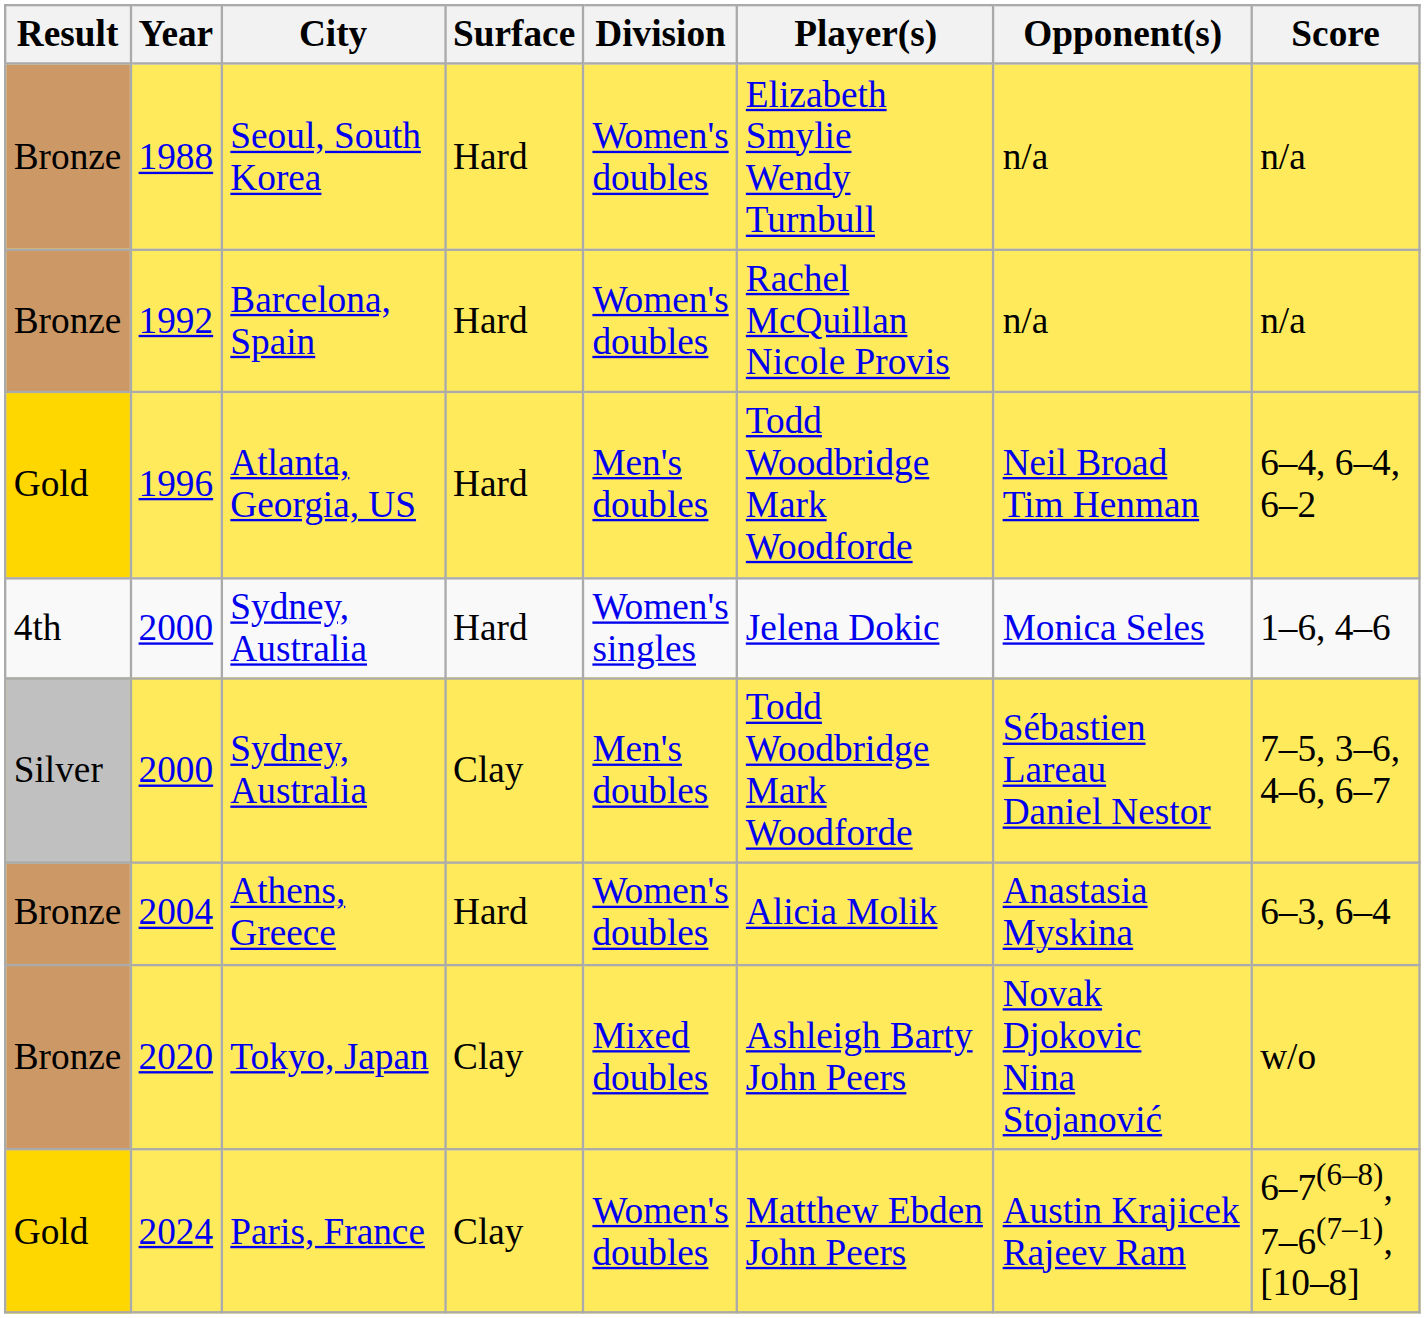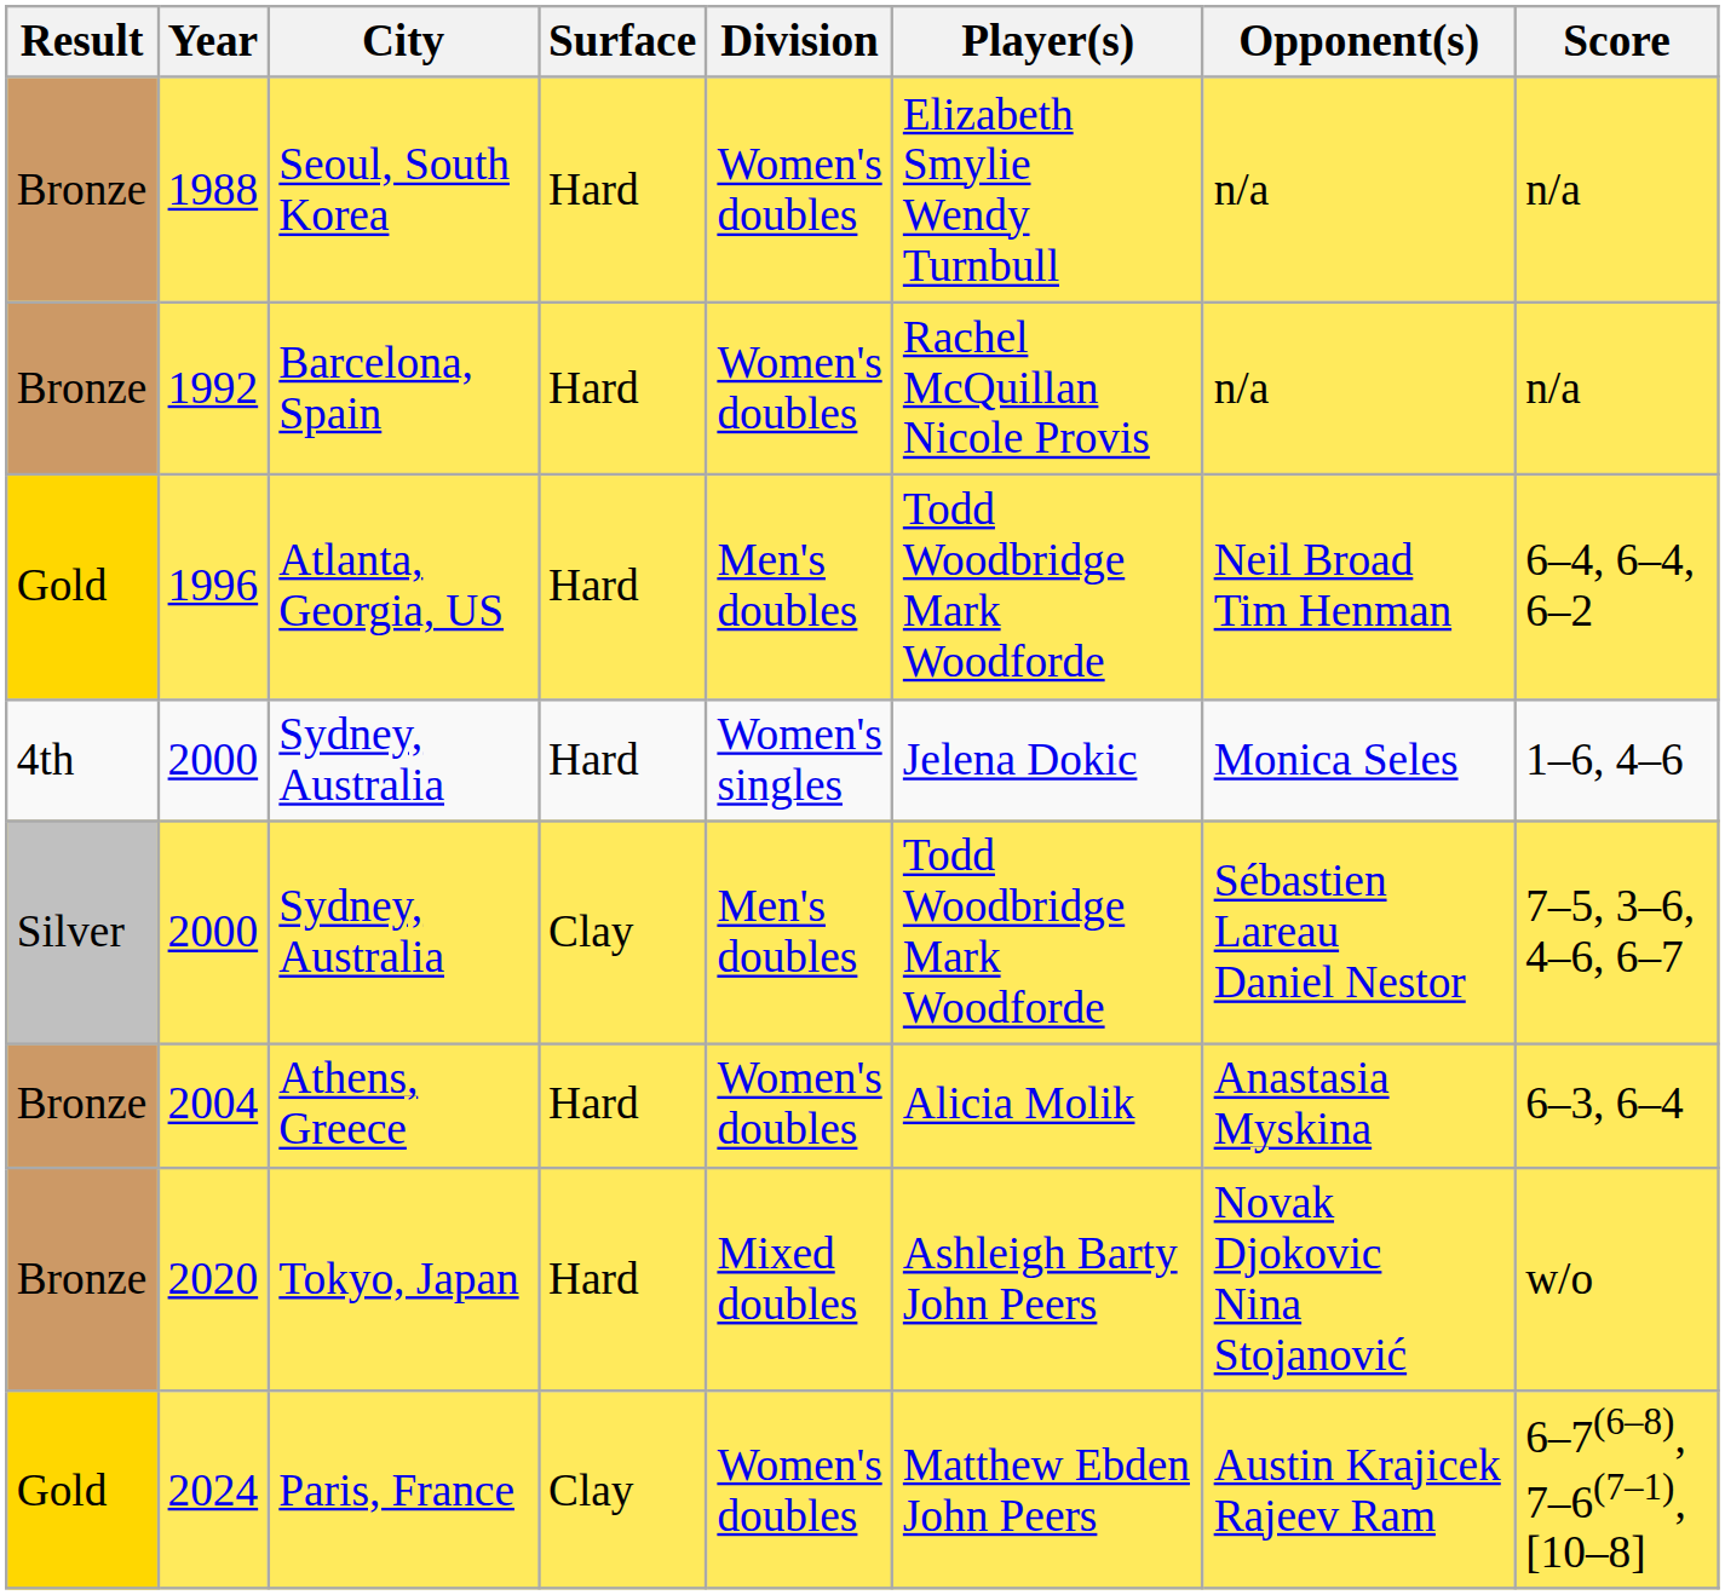 <table class="sortable wikitable">
 <tr>
 <th>Result</th>
 <th>Year</th>
 <th width="150">City</th>
 <th>Surface</th>
 <th>Division</th>
 <th width="180">Player(s)</th>
 <th width="160">Opponent(s)</th>
 <th width="150" class="unsortable">Score</th>
 </tr>
 <tr bgcolor=FFEA5C>
 <td bgcolor=cc9966>Bronze</td>
 <td><a href='#'>1988</a></td>
 <td><a href='#'>Seoul, South Korea</a></td>
 <td>Hard</td>
 <td><a href='#'>Women's doubles</a></td>
 <td> <a href='#'>Elizabeth Smylie</a><br> <a href='#'>Wendy Turnbull</a></td>
 <td>n/a</td>
 <td>n/a</td>
 </tr>
 <tr bgcolor=FFEA5C>
 <td bgcolor=cc9966>Bronze</td>
 <td><a href='#'>1992</a></td>
 <td><a href='#'>Barcelona, Spain</a></td>
 <td>Hard</td>
 <td><a href='#'>Women's doubles</a></td>
 <td> <a href='#'>Rachel McQuillan</a><br> <a href='#'>Nicole Provis</a></td>
 <td>n/a</td>
 <td>n/a</td>
 </tr>
 <tr bgcolor="FFEA5C">
 <td bgcolor="gold">Gold</td>
 <td><a href='#'>1996</a></td>
 <td><a href='#'>Atlanta, Georgia, US</a></td>
 <td>Hard</td>
 <td><a href='#'>Men's doubles</a></td>
 <td> <a href='#'>Todd Woodbridge</a><br> <a href='#'>Mark Woodforde</a></td>
 <td> <a href='#'>Neil Broad</a><br> <a href='#'>Tim Henman</a></td>
 <td>6–4, 6–4, 6–2</td>
 </tr>
 <tr>
 <td>4th</td>
 <td><a href='#'>2000</a></td>
 <td><a href='#'>Sydney, Australia</a></td>
 <td>Hard</td>
 <td><a href='#'>Women's singles</a></td>
 <td> <a href='#'>Jelena Dokic</a></td>
 <td> <a href='#'>Monica Seles</a></td>
 <td>1–6, 4–6</td>
 </tr>
 <tr bgcolor=FFEA5C>
 <td bgcolor=silver>Silver</td>
 <td><a href='#'>2000</a></td>
 <td><a href='#'>Sydney, Australia</a></td>
 <td>Clay</td>
 <td><a href='#'>Men's doubles</a></td>
 <td> <a href='#'>Todd Woodbridge</a><br> <a href='#'>Mark Woodforde</a></td>
 <td> <a href='#'>Sébastien Lareau</a><br> <a href='#'>Daniel Nestor</a></td>
 <td>7–5, 3–6, 4–6, 6–7</td>
 </tr>
 <tr bgcolor=FFEA5C>
 <td bgcolor=cc9966>Bronze</td>
 <td><a href='#'>2004</a></td>
 <td><a href='#'>Athens, Greece</a></td>
 <td>Hard</td>
 <td><a href='#'>Women's doubles</a></td>
 <td> <a href='#'>Alicia Molik</a></td>
 <td> <a href='#'>Anastasia Myskina</a></td>
 <td>6–3, 6–4</td>
 </tr>
 <tr bgcolor=FFEA5C>
 <td bgcolor=cc9966>Bronze</td>
 <td><a href='#'>2020</a></td>
 <td><a href='#'>Tokyo, Japan</a></td>
-<td>Clay</td>
+<td>Hard</td>
 <td><a href='#'>Mixed doubles</a></td>
 <td> <a href='#'>Ashleigh Barty</a><br> <a href='#'>John Peers</a></td>
 <td> <a href='#'>Novak Djokovic</a><br> <a href='#'>Nina Stojanović</a></td>
 <td>w/o</td>
 </tr>
 <tr bgcolor="FFEA5C">
 <td bgcolor="gold">Gold</td>
 <td><a href='#'>2024</a></td>
 <td><a href='#'>Paris, France</a></td>
 <td>Clay</td>
 <td><a href='#'>Women's doubles</a></td>
 <td> <a href='#'>Matthew Ebden</a><br> <a href='#'>John Peers</a></td>
 <td> <a href='#'>Austin Krajicek</a><br> <a href='#'>Rajeev Ram</a></td>
 <td>6–7<sup>(6–8)</sup>, 7–6<sup>(7–1)</sup>, [10–8]</td>
 </tr>
 </table>
